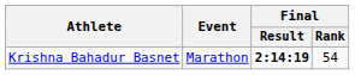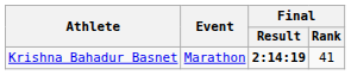 <table class=wikitable style=font-size:90%>
 <tr>
 <th rowspan=2>Athlete</th>
 <th rowspan=2>Event</th>
 <th colspan=2>Final</th>
 </tr>
 <tr style=font-size:95%>
 <th>Result</th>
 <th>Rank</th>
 </tr>
 <tr align=center>
 <td align=left><a href='#'>Krishna Bahadur Basnet</a></td>
 <td align=left><a href='#'>Marathon</a></td>
 <td><strong>2:14:19</strong></td>
-<td>54</td>
+<td>41</td>
 </tr>
 </table>
